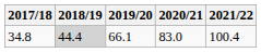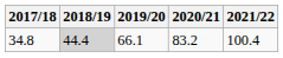 <table class="wikitable">
 <tr>
 <th>2017/18</th>
 <th>2018/19</th>
 <th>2019/20</th>
 <th>2020/21</th>
 <th>2021/22</th>
 </tr>
 <tr>
 <td>34.8</td>
 <td style="background: lightgrey;">44.4</td>
 <td>66.1</td>
-<td>83.0</td>
+<td>83.2</td>
 <td>100.4</td>
 </tr>
 </table>
